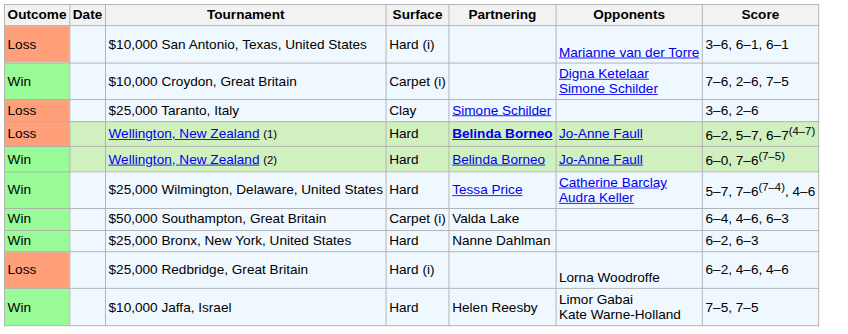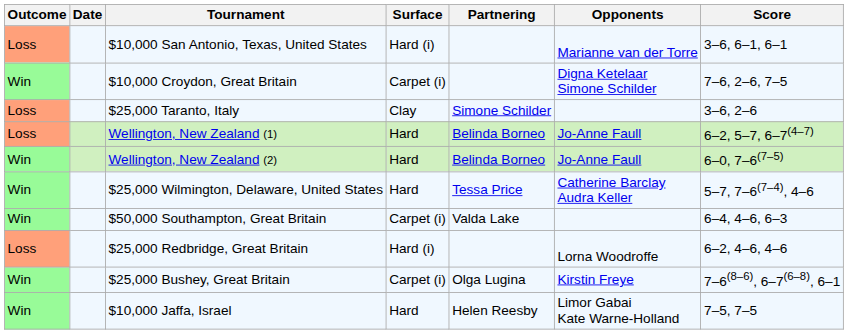 <table class="sortable wikitable">
 <tr>
 <th>Outcome</th>
 <th>Date</th>
 <th>Tournament</th>
 <th>Surface</th>
 <th>Partnering</th>
 <th>Opponents</th>
 <th>Score</th>
 </tr>
 <tr style="background:#f0f8ff;">
 <td style="background:#ffa07a;">Loss</td>
 <td></td>
 <td>$10,000 San Antonio, Texas, United States</td>
 <td>Hard (i)</td>
 <td> </td>
 <td>  <br>  <a href='#'>Marianne van der Torre</a></td>
 <td>3–6, 6–1, 6–1</td>
 </tr>
 <tr style="background:#f0f8ff;">
 <td style="background:#98fb98;">Win</td>
 <td></td>
 <td>$10,000 Croydon, Great Britain</td>
 <td>Carpet (i)</td>
 <td> </td>
 <td> <a href='#'>Digna Ketelaar</a> <br>  <a href='#'>Simone Schilder</a></td>
 <td>7–6, 2–6, 7–5</td>
 </tr>
 <tr style="background:#f0f8ff;">
 <td style="background:#ffa07a;">Loss</td>
 <td></td>
 <td>$25,000 Taranto, Italy</td>
 <td>Clay</td>
 <td> <a href='#'>Simone Schilder</a></td>
 <td>  <br>  </td>
 <td>3–6, 2–6</td>
 </tr>
 <tr bgcolor=#d0f0c0>
 <td style="background:#ffa07a;">Loss</td>
 <td></td>
 <td><a href='#'>Wellington, New Zealand</a> <small>(1)</small></td>
 <td>Hard</td>
-<td><strong> <a href='#'>Belinda Borneo</a></strong></td>
+<td> <a href='#'>Belinda Borneo</a></td>
 <td> <a href='#'>Jo-Anne Faull</a> <br>  </td>
 <td>6–2, 5–7, 6–7<sup>(4–7)</sup></td>
 </tr>
 <tr bgcolor=#d0f0c0>
 <td style="background:#98fb98;">Win</td>
 <td></td>
 <td><a href='#'>Wellington, New Zealand</a> <small>(2)</small></td>
 <td>Hard</td>
 <td> <a href='#'>Belinda Borneo</a></td>
 <td> <a href='#'>Jo-Anne Faull</a> <br>  </td>
 <td>6–0, 7–6<sup>(7–5)</sup></td>
 </tr>
 <tr style="background:#f0f8ff;">
 <td style="background:#98fb98;">Win</td>
 <td></td>
 <td>$25,000 Wilmington, Delaware, United States</td>
 <td>Hard</td>
 <td> <a href='#'>Tessa Price</a></td>
 <td> <a href='#'>Catherine Barclay</a> <br>  <a href='#'>Audra Keller</a></td>
 <td>5–7, 7–6<sup>(7–4)</sup>, 4–6</td>
 </tr>
 <tr style="background:#f0f8ff;">
 <td style="background:#98fb98;">Win</td>
 <td></td>
 <td>$50,000 Southampton, Great Britain</td>
 <td>Carpet (i)</td>
 <td> Valda Lake</td>
 <td>  <br>  </td>
 <td>6–4, 4–6, 6–3</td>
 </tr>
 <tr style="background:#f0f8ff;">
-<td style="background:#98fb98;">Win</td>
-<td></td>
-<td>$25,000 Bronx, New York, United States</td>
-<td>Hard</td>
-<td> Nanne Dahlman</td>
-<td>  <br>  </td>
-<td>6–2, 6–3</td>
-</tr>
-<tr style="background:#f0f8ff;">
 <td style="background:#ffa07a;">Loss</td>
 <td></td>
 <td>$25,000 Redbridge, Great Britain</td>
 <td>Hard (i)</td>
 <td> </td>
 <td>  <br>  Lorna Woodroffe</td>
 <td>6–2, 4–6, 4–6</td>
 </tr>
 <tr style="background:#f0f8ff;">
 <td style="background:#98fb98;">Win</td>
 <td></td>
+<td>$25,000 Bushey, Great Britain</td>
+<td>Carpet (i)</td>
+<td> Olga Lugina</td>
+<td> <a href='#'>Kirstin Freye</a> <br>  </td>
+<td>7–6<sup>(8–6)</sup>, 6–7<sup>(6–8)</sup>, 6–1</td>
+</tr>
+<tr style="background:#f0f8ff;">
+<td style="background:#98fb98;">Win</td>
+<td></td>
 <td>$10,000 Jaffa, Israel</td>
 <td>Hard</td>
 <td> Helen Reesby</td>
 <td> Limor Gabai <br>  Kate Warne-Holland</td>
 <td>7–5, 7–5</td>
 </tr>
 </table>
